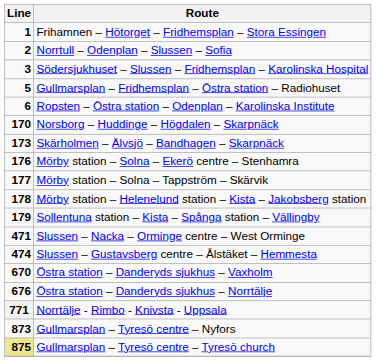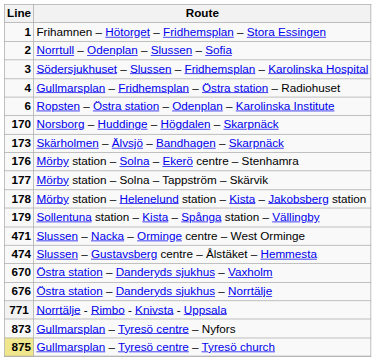 <table class="wikitable">
 <tr>
 <th>Line</th>
 <th>Route</th>
 </tr>
 <tr>
 <td align="right"><strong>1</strong></td>
 <td>Frihamnen – <a href='#'>Hötorget</a> – <a href='#'>Fridhemsplan</a> – <a href='#'>Stora Essingen</a></td>
 </tr>
 <tr>
 <td align="right"><strong>2</strong></td>
 <td><a href='#'>Norrtull</a> – <a href='#'>Odenplan</a> – <a href='#'>Slussen</a> – <a href='#'>Sofia</a></td>
 </tr>
 <tr>
 <td align="right"><strong>3</strong></td>
 <td><a href='#'>Södersjukhuset</a> – <a href='#'>Slussen</a> – <a href='#'>Fridhemsplan</a> – <a href='#'>Karolinska Hospital</a></td>
 </tr>
 <tr>
-<td align="right"><strong>5</strong></td>
+<td align="right"><strong>4</strong></td>
 <td><a href='#'>Gullmarsplan</a> – <a href='#'>Fridhemsplan</a> – <a href='#'>Östra station</a> – Radiohuset</td>
 </tr>
 <tr>
 <td align="right"><strong>6</strong></td>
 <td><a href='#'>Ropsten</a> – <a href='#'>Östra station</a> – <a href='#'>Odenplan</a> – <a href='#'>Karolinska Institute</a></td>
 </tr>
 <tr>
 <td align="right"><strong>170</strong></td>
 <td><a href='#'>Norsborg</a> – <a href='#'>Huddinge</a> – <a href='#'>Högdalen</a> – <a href='#'>Skarpnäck</a></td>
 </tr>
 <tr>
 <td align="right"><strong>173</strong></td>
 <td><a href='#'>Skärholmen</a> – <a href='#'>Älvsjö</a> – <a href='#'>Bandhagen</a> – <a href='#'>Skarpnäck</a></td>
 </tr>
 <tr>
 <td align="right"><strong>176</strong></td>
 <td><a href='#'>Mörby</a> station – <a href='#'>Solna</a> – <a href='#'>Ekerö</a> centre – Stenhamra</td>
 </tr>
 <tr>
 <td align="right"><strong>177</strong></td>
 <td><a href='#'>Mörby</a> station – Solna – Tappström – Skärvik</td>
 </tr>
 <tr>
 <td align="right"><strong>178</strong></td>
 <td><a href='#'>Mörby</a> station – <a href='#'>Helenelund</a> station – <a href='#'>Kista</a> – <a href='#'>Jakobsberg</a> station</td>
 </tr>
 <tr>
 <td align="right"><strong>179</strong></td>
 <td><a href='#'>Sollentuna</a> station – <a href='#'>Kista</a> – <a href='#'>Spånga</a> station – <a href='#'>Vällingby</a></td>
 </tr>
 <tr>
 <td align="right"><strong>471</strong></td>
 <td><a href='#'>Slussen</a> – <a href='#'>Nacka</a> – <a href='#'>Orminge</a> centre – West Orminge</td>
 </tr>
 <tr>
 <td align="right"><strong>474</strong></td>
 <td><a href='#'>Slussen</a> – <a href='#'>Gustavsberg</a> centre – Ålstäket – <a href='#'>Hemmesta</a></td>
 </tr>
 <tr>
 <td align="right"><strong>670</strong></td>
 <td><a href='#'>Östra station</a> – <a href='#'>Danderyds sjukhus</a> – <a href='#'>Vaxholm</a></td>
 </tr>
 <tr>
 <td align="right"><strong>676</strong></td>
 <td><a href='#'>Östra station</a> – <a href='#'>Danderyds sjukhus</a> – <a href='#'>Norrtälje</a></td>
 </tr>
 <tr>
 <th><strong>771</strong></th>
 <td><a href='#'>Norrtälje</a> - <a href='#'>Rimbo</a> - <a href='#'>Knivsta</a> - <a href='#'>Uppsala</a></td>
 </tr>
 <tr>
 <td align="right"><strong>873</strong></td>
 <td><a href='#'>Gullmarsplan</a> – <a href='#'>Tyresö centre</a> – Nyfors</td>
 </tr>
 <tr>
 <td align="right" style="background: khaki;"><strong>875</strong></td>
 <td><a href='#'>Gullmarsplan</a> – <a href='#'>Tyresö centre</a> – <a href='#'>Tyresö church</a></td>
 </tr>
 <tr>
 </tr>
 </table>
